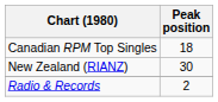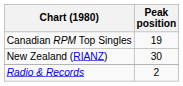 <table class="wikitable sortable plainrowheaders">
 <tr>
 <th align="left">Chart (1980)</th>
 <th style="text-align:center;">Peak<br>position</th>
 </tr>
 <tr>
 <td>Canadian <em>RPM</em> Top Singles</td>
-<td style="text-align:center;">18</td>
+<td style="text-align:center;">19</td>
 </tr>
 <tr>
 <td>New Zealand (<a href='#'>RIANZ</a>)</td>
 <td style="text-align:center;">30</td>
 </tr>
 <tr>
 </tr>
 <tr>
 </tr>
 <tr>
 </tr>
 <tr>
 <td><em><a href='#'>Radio & Records</a></em></td>
 <td style="text-align:center;">2</td>
 </tr>
 </table>
